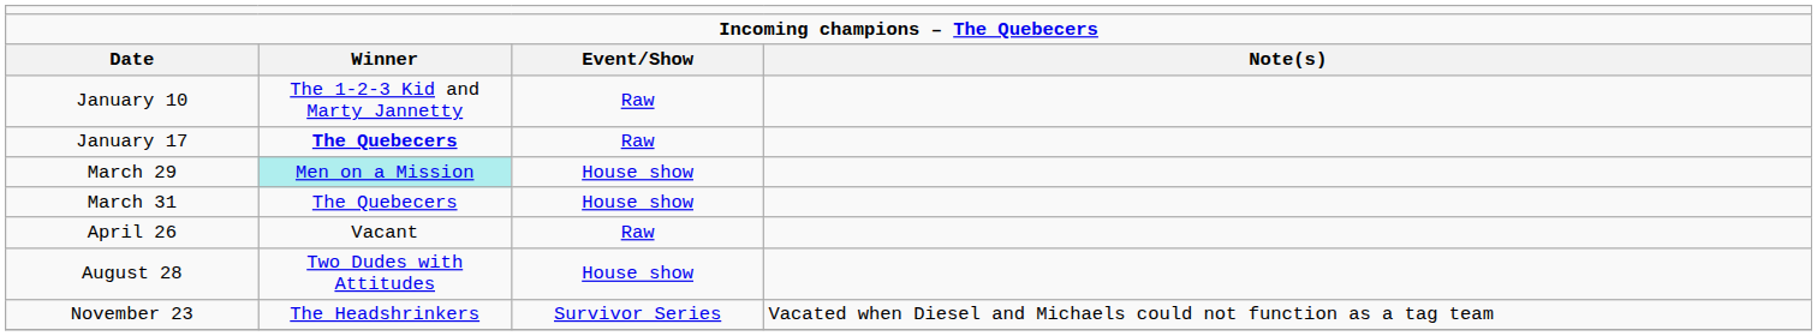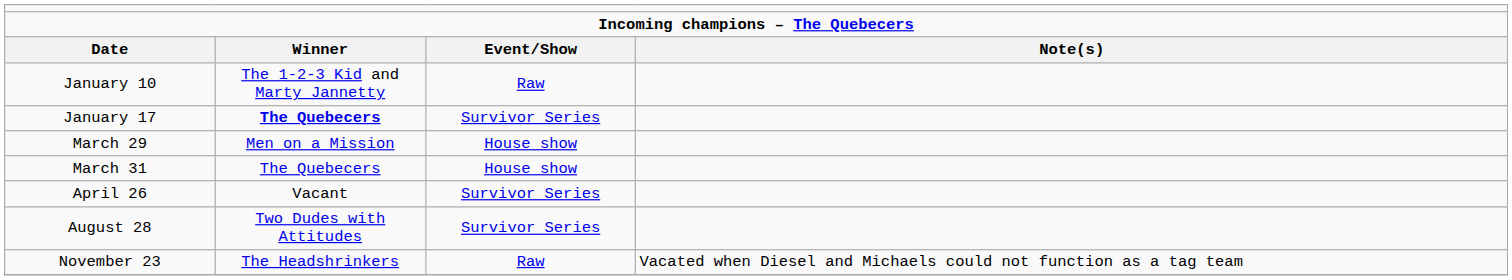 <table class="wikitable" style="text-align:center; width:100%;">
 <tr>
 <td colspan="5"></td>
 </tr>
 <tr>
 <td colspan="5"><strong>Incoming champions – <a href='#'>The Quebecers</a> </strong></td>
 </tr>
 <tr>
 <th width=14%>Date</th>
 <th width=14%>Winner</th>
 <th width=14%>Event/Show</th>
 <th width=58%>Note(s)</th>
 </tr>
 <tr>
 <td>January 10</td>
 <td><a href='#'>The 1-2-3 Kid</a> and <a href='#'>Marty Jannetty</a></td>
 <td><a href='#'>Raw</a></td>
 <td align=left></td>
 </tr>
 <tr>
 <td>January 17</td>
 <td><strong><a href='#'>The Quebecers</a><br></strong></td>
-<td><a href='#'>Raw</a></td>
+<td><a href='#'>Survivor Series</a></td>
 <td align=left></td>
 </tr>
 <tr>
 <td>March 29</td>
-<td style="background: paleturquoise;"><a href='#'>Men on a Mission</a><br></td>
+<td><a href='#'>Men on a Mission</a><br></td>
 <td><a href='#'>House show</a></td>
 <td align=left></td>
 </tr>
 <tr>
 <td>March 31</td>
 <td><a href='#'>The Quebecers</a><br></td>
 <td><a href='#'>House show</a></td>
 <td align=left></td>
 </tr>
 <tr>
 <td>April 26</td>
 <td>Vacant</td>
-<td><a href='#'>Raw</a></td>
+<td><a href='#'>Survivor Series</a></td>
 <td align=left></td>
 </tr>
 <tr>
 <td>August 28</td>
 <td><a href='#'>Two Dudes with Attitudes</a><br></td>
-<td><a href='#'>House show</a></td>
+<td><a href='#'>Survivor Series</a></td>
 <td align=left></td>
 </tr>
 <tr>
 <td>November 23</td>
 <td><a href='#'>The Headshrinkers</a><br></td>
-<td><a href='#'>Survivor Series</a></td>
+<td><a href='#'>Raw</a></td>
 <td align=left>Vacated when Diesel and Michaels could not function as a tag team</td>
 </tr>
 <tr>
 </tr>
 </table>
